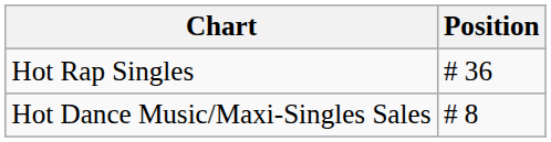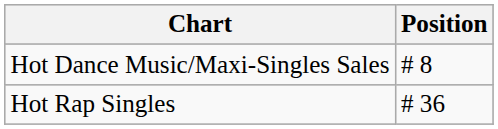 <table class="wikitable">
 <tr>
 <th align="left">Chart</th>
 <th align="left">Position</th>
 </tr>
 <tr>
+<td align="left">Hot Dance Music/Maxi-Singles Sales</td>
+<td align="left"># 8</td>
+</tr>
+<tr>
 <td align="left">Hot Rap Singles</td>
 <td align="left"># 36</td>
 </tr>
-<tr>
-<td align="left">Hot Dance Music/Maxi-Singles Sales</td>
-<td align="left"># 8</td>
-</tr>
 </table>
